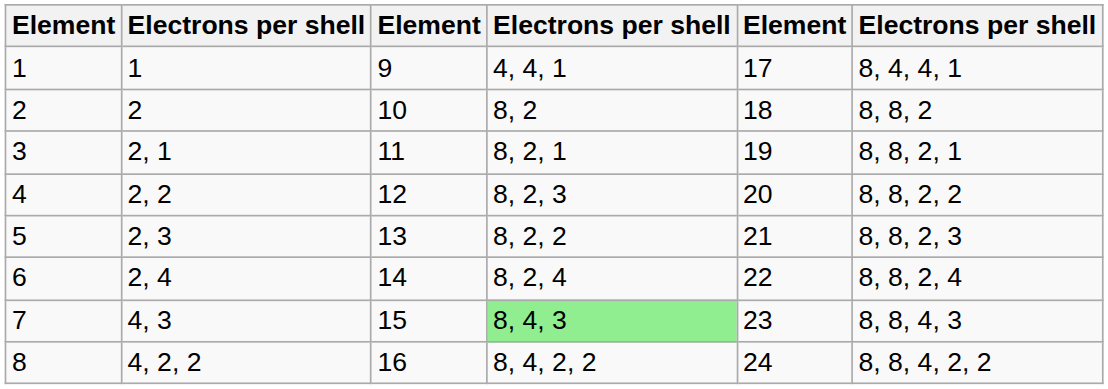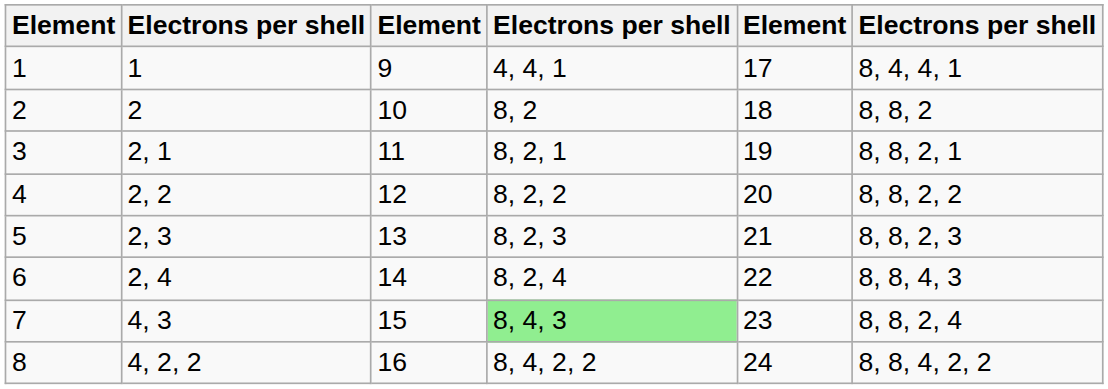 <table class="wikitable" style="margin-left: auto; margin-right: auto;" >
 <tr>
 <th>Element</th>
 <th>Electrons per shell</th>
 <th>Element</th>
 <th>Electrons per shell</th>
 <th>Element</th>
 <th>Electrons per shell</th>
 </tr>
 <tr>
 <td>1</td>
 <td>1</td>
 <td>9</td>
 <td>4, 4, 1</td>
 <td>17</td>
 <td>8, 4, 4, 1</td>
 </tr>
 <tr>
 <td>2</td>
 <td>2</td>
 <td>10</td>
 <td>8, 2</td>
 <td>18</td>
 <td>8, 8, 2</td>
 </tr>
 <tr>
 <td>3</td>
 <td>2, 1</td>
 <td>11</td>
 <td>8, 2, 1</td>
 <td>19</td>
 <td>8, 8, 2, 1</td>
 </tr>
 <tr>
 <td>4</td>
 <td>2, 2</td>
 <td>12</td>
-<td>8, 2, 3</td>
+<td>8, 2, 2</td>
 <td>20</td>
 <td>8, 8, 2, 2</td>
 </tr>
 <tr>
 <td>5</td>
 <td>2, 3</td>
 <td>13</td>
-<td>8, 2, 2</td>
+<td>8, 2, 3</td>
 <td>21</td>
 <td>8, 8, 2, 3</td>
 </tr>
 <tr>
 <td>6</td>
 <td>2, 4</td>
 <td>14</td>
 <td>8, 2, 4</td>
 <td>22</td>
-<td>8, 8, 2, 4</td>
+<td>8, 8, 4, 3</td>
 </tr>
 <tr>
 <td>7</td>
 <td>4, 3</td>
 <td>15</td>
 <td style="background: lightgreen;">8, 4, 3</td>
 <td>23</td>
-<td>8, 8, 4, 3</td>
+<td>8, 8, 2, 4</td>
 </tr>
 <tr>
 <td>8</td>
 <td>4, 2, 2</td>
 <td>16</td>
 <td>8, 4, 2, 2</td>
 <td>24</td>
 <td>8, 8, 4, 2, 2</td>
 </tr>
 </table>
